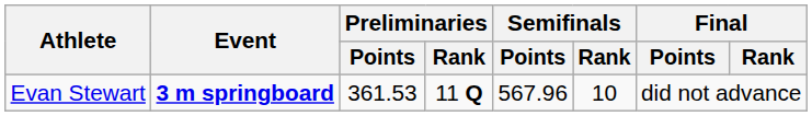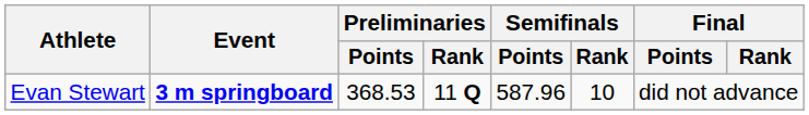 <table class="wikitable" style="font-size:90%">
 <tr>
 <th rowspan=2>Athlete</th>
 <th rowspan=2>Event</th>
 <th colspan=2>Preliminaries</th>
 <th colspan=2>Semifinals</th>
 <th colspan=2>Final</th>
 </tr>
 <tr style="font-size:95%">
 <th>Points</th>
 <th>Rank</th>
 <th>Points</th>
 <th>Rank</th>
 <th>Points</th>
 <th>Rank</th>
 </tr>
 <tr>
 <td><a href='#'>Evan Stewart</a></td>
 <td><strong><a href='#'>3 m springboard</a></strong></td>
-<td align=center>361.53</td>
+<td align=center>368.53</td>
 <td align=center>11 <strong>Q</strong></td>
-<td align=center>567.96</td>
+<td align=center>587.96</td>
 <td align=center>10</td>
 <td colspan=2>did not advance</td>
 </tr>
 </table>
